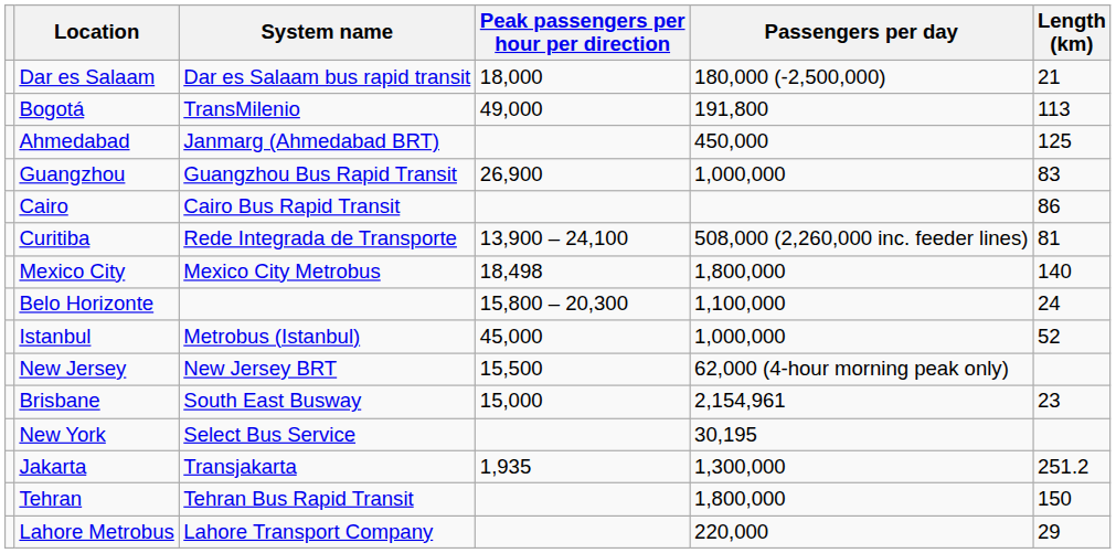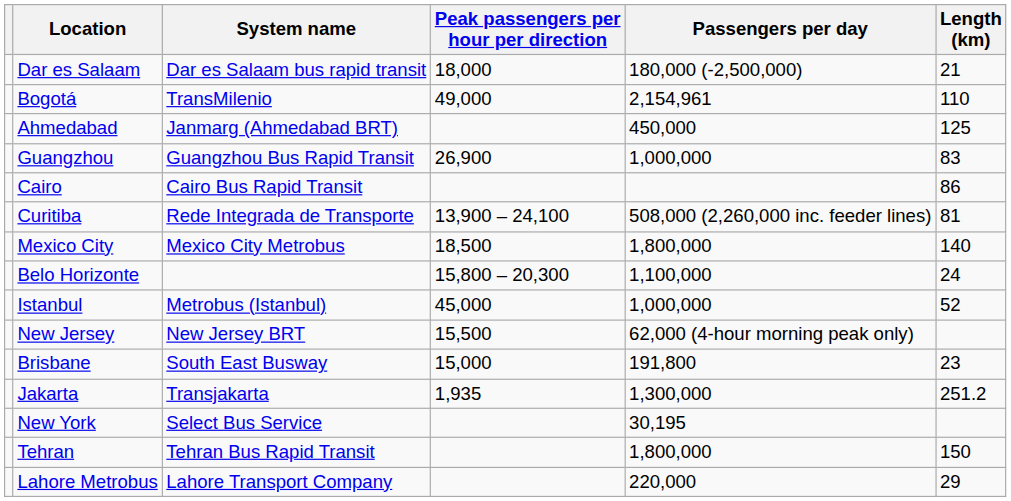 <table class="wikitable sortable toccolours" style="border-collapse:collapse" cellpadding="1" border="1">
 <tr style="text-align:center; background:#e0e0e0">
 <th></th>
 <th>Location</th>
 <th>System name</th>
 <th><a href='#'>Peak passengers per<br>hour per direction</a></th>
 <th data-sort-type=number>Passengers per day</th>
 <th>Length<br>(km)</th>
 </tr>
 <tr>
 <td></td>
 <td><a href='#'>Dar es Salaam</a></td>
 <td><a href='#'>Dar es Salaam bus rapid transit</a></td>
 <td>18,000</td>
 <td>180,000 (-2,500,000)</td>
 <td>21</td>
 </tr>
 <tr>
 <td></td>
 <td><a href='#'>Bogotá</a></td>
 <td><a href='#'>TransMilenio</a></td>
 <td>49,000</td>
-<td>191,800</td>
-<td>113</td>
+<td>2,154,961</td>
+<td>110</td>
 </tr>
 <tr>
 <td></td>
 <td><a href='#'>Ahmedabad</a></td>
 <td><a href='#'>Janmarg (Ahmedabad BRT)</a></td>
 <td></td>
 <td>450,000</td>
 <td>125</td>
 </tr>
 <tr>
 <td></td>
 <td><a href='#'>Guangzhou</a></td>
 <td><a href='#'>Guangzhou Bus Rapid Transit</a></td>
 <td>26,900</td>
 <td>1,000,000</td>
 <td>83</td>
 </tr>
 <tr>
 <td></td>
 <td><a href='#'>Cairo</a></td>
 <td><a href='#'>Cairo Bus Rapid Transit</a></td>
 <td></td>
 <td></td>
 <td>86 </td>
 </tr>
 <tr>
 <td></td>
 <td><a href='#'>Curitiba</a></td>
 <td><a href='#'>Rede Integrada de Transporte</a></td>
 <td>13,900 – 24,100</td>
 <td>508,000 (2,260,000 inc. feeder lines)</td>
 <td>81</td>
 </tr>
 <tr>
 <td></td>
 <td><a href='#'>Mexico City</a></td>
 <td><a href='#'>Mexico City Metrobus</a></td>
-<td>18,498</td>
+<td>18,500</td>
 <td>1,800,000</td>
 <td>140</td>
 </tr>
 <tr>
 <td></td>
 <td><a href='#'>Belo Horizonte</a></td>
 <td></td>
 <td>15,800 – 20,300</td>
 <td>1,100,000</td>
 <td>24</td>
 </tr>
 <tr>
 <td></td>
 <td><a href='#'>Istanbul</a></td>
 <td><a href='#'>Metrobus (Istanbul)</a></td>
 <td>45,000</td>
 <td>1,000,000</td>
 <td>52</td>
 </tr>
 <tr>
 <td></td>
 <td><a href='#'>New Jersey</a></td>
 <td><a href='#'>New Jersey BRT</a></td>
 <td>15,500</td>
 <td>62,000 (4-hour morning peak only)</td>
 <td></td>
 </tr>
 <tr>
 <td></td>
 <td><a href='#'>Brisbane</a></td>
 <td><a href='#'>South East Busway</a></td>
 <td>15,000</td>
-<td>2,154,961</td>
+<td>191,800</td>
 <td>23</td>
+</tr>
+<tr>
+<td></td>
+<td><a href='#'>Jakarta</a></td>
+<td><a href='#'>Transjakarta</a></td>
+<td>1,935</td>
+<td>1,300,000</td>
+<td>251.2</td>
 </tr>
 <tr>
 <td></td>
 <td><a href='#'>New York</a></td>
 <td><a href='#'>Select Bus Service</a></td>
 <td></td>
 <td>30,195</td>
 <td></td>
-</tr>
-<tr>
-<td></td>
-<td><a href='#'>Jakarta</a></td>
-<td><a href='#'>Transjakarta</a></td>
-<td>1,935</td>
-<td>1,300,000</td>
-<td>251.2</td>
 </tr>
 <tr>
 <td></td>
 <td><a href='#'>Tehran</a></td>
 <td><a href='#'>Tehran Bus Rapid Transit</a></td>
 <td></td>
 <td>1,800,000</td>
 <td>150</td>
 </tr>
 <tr>
 <td></td>
 <td><a href='#'>Lahore Metrobus</a></td>
 <td><a href='#'>Lahore Transport Company</a></td>
 <td></td>
 <td>220,000</td>
 <td>29</td>
 </tr>
 </table>
